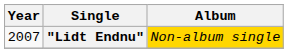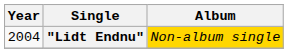 <table class="wikitable plainrowheaders" style="text-align:center;">
 <tr>
 <th scope="col">Year</th>
 <th scope="col">Single</th>
 <th scope="col">Album</th>
 </tr>
 <tr>
-<td>2007</td>
+<td>2004</td>
 <th scope="row">"Lidt Endnu"</th>
 <td style="background: gold;"><em>Non-album single</em></td>
 </tr>
 <tr>
 </tr>
 </table>
